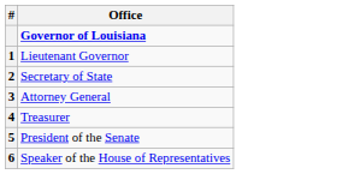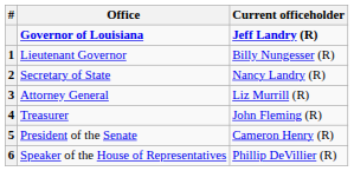 <table class=wikitable>
 <tr>
 <th>#</th>
 <th>Office</th>
+<th>Current officeholder</th>
 </tr>
 <tr>
 <th></th>
 <td><strong><a href='#'>Governor of Louisiana</a></strong></td>
+<td><strong><a href='#'>Jeff Landry</a> (R)</strong></td>
 </tr>
 <tr>
 <th>1</th>
 <td><a href='#'>Lieutenant Governor</a></td>
+<td><a href='#'>Billy Nungesser</a> (R)</td>
 </tr>
 <tr>
 <th>2</th>
 <td><a href='#'>Secretary of State</a></td>
+<td><a href='#'>Nancy Landry</a> (R)</td>
 </tr>
 <tr>
 <th>3</th>
 <td><a href='#'>Attorney General</a></td>
+<td><a href='#'>Liz Murrill</a> (R)</td>
 </tr>
 <tr>
 <th>4</th>
 <td><a href='#'>Treasurer</a></td>
+<td><a href='#'>John Fleming</a> (R)</td>
 </tr>
 <tr>
 <th>5</th>
 <td><a href='#'>President</a> of the <a href='#'>Senate</a></td>
+<td><a href='#'>Cameron Henry</a> (R)</td>
 </tr>
 <tr>
 <th>6</th>
 <td><a href='#'>Speaker</a> of the <a href='#'>House of Representatives</a></td>
+<td><a href='#'>Phillip DeVillier</a> (R)</td>
 </tr>
 </table>
